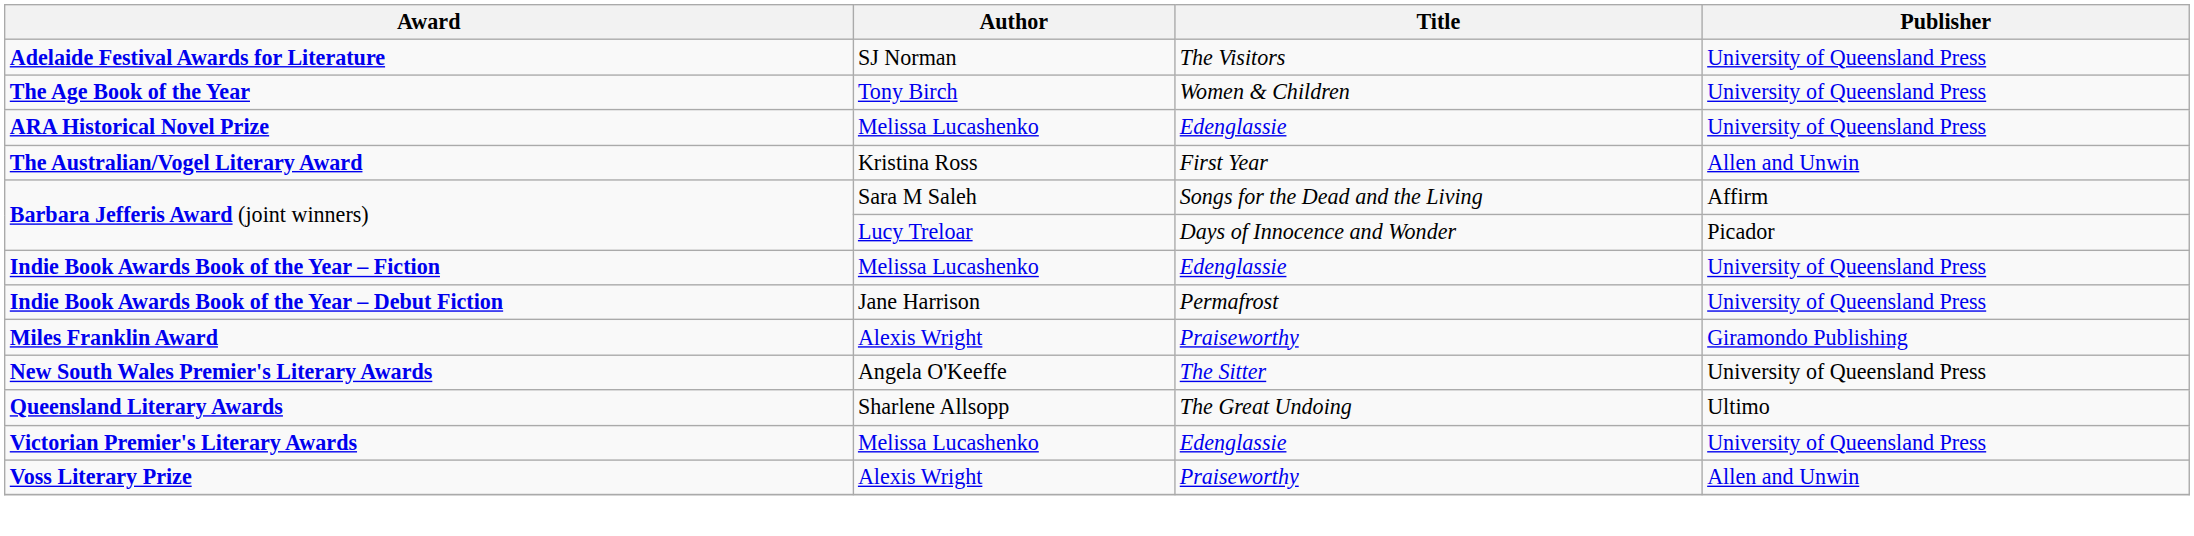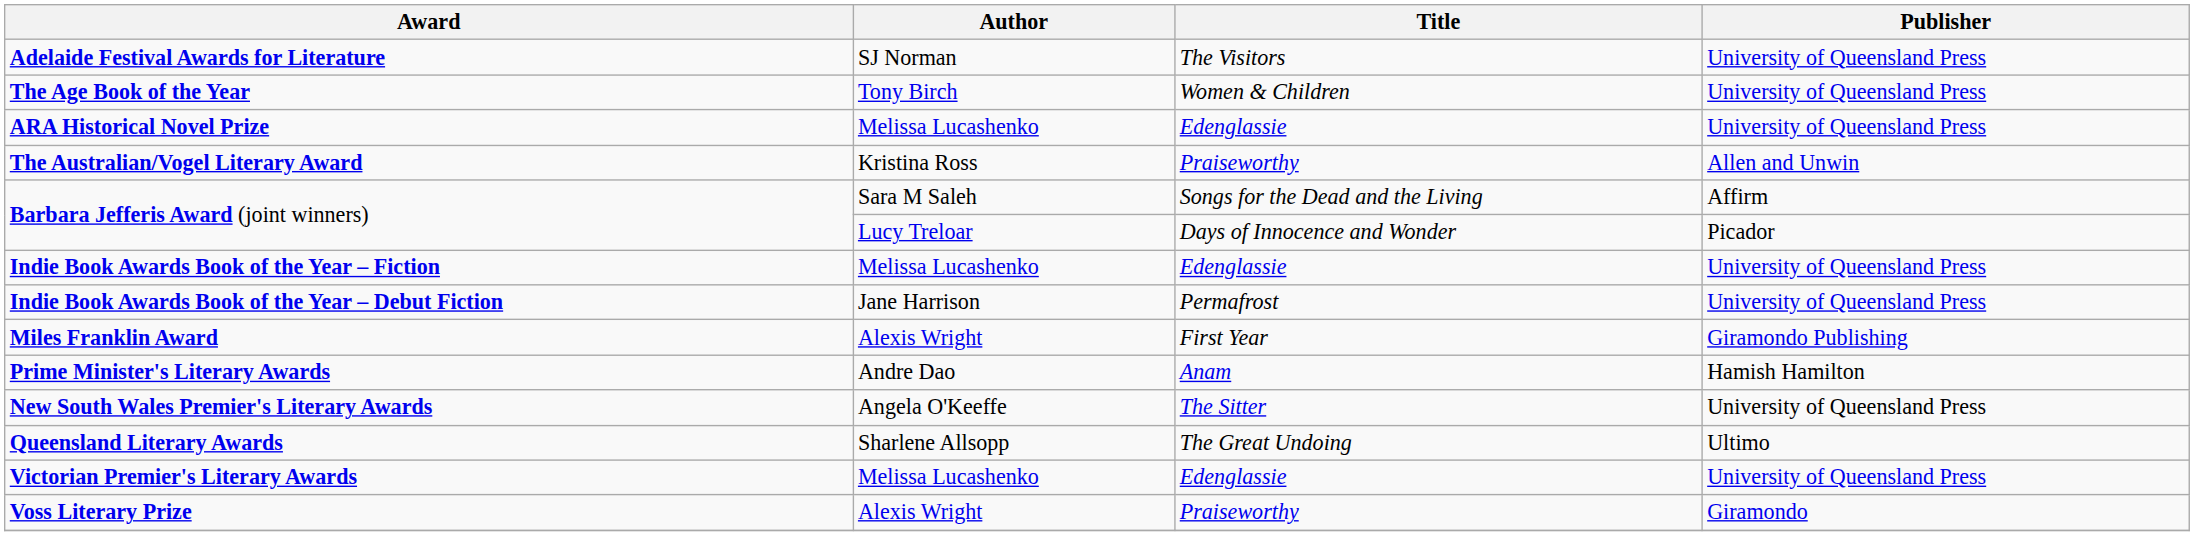 <table class="wikitable" width="100%">
 <tr>
 <th>Award</th>
 <th>Author</th>
 <th>Title</th>
 <th>Publisher</th>
 </tr>
 <tr>
 <td><strong><a href='#'>Adelaide Festival Awards for Literature</a></strong></td>
 <td>SJ Norman</td>
 <td><em>The Visitors</em></td>
 <td><a href='#'>University of Queensland Press</a></td>
 </tr>
 <tr>
 <td><strong><a href='#'>The Age Book of the Year</a></strong></td>
 <td><a href='#'>Tony Birch</a></td>
 <td><em>Women & Children</em></td>
 <td><a href='#'>University of Queensland Press</a></td>
 </tr>
 <tr>
 <td><strong><a href='#'>ARA Historical Novel Prize</a></strong></td>
 <td><a href='#'>Melissa Lucashenko</a></td>
 <td><em><a href='#'>Edenglassie</a></em></td>
 <td><a href='#'>University of Queensland Press</a></td>
 </tr>
 <tr>
 <td><strong><a href='#'>The Australian/Vogel Literary Award</a></strong></td>
 <td>Kristina Ross</td>
-<td><em>First Year</em></td>
+<td><em><a href='#'>Praiseworthy</a></em></td>
 <td><a href='#'>Allen and Unwin</a></td>
 </tr>
 <tr>
 <td rowspan="2"><strong><a href='#'>Barbara Jefferis Award</a></strong> (joint winners)</td>
 <td>Sara M Saleh</td>
 <td><em>Songs for the Dead and the Living</em></td>
 <td>Affirm</td>
 </tr>
 <tr>
 <td><a href='#'>Lucy Treloar</a></td>
 <td><em>Days of Innocence and Wonder</em></td>
 <td>Picador</td>
 </tr>
 <tr>
 <td><strong><a href='#'>Indie Book Awards Book of the Year – Fiction</a></strong></td>
 <td><a href='#'>Melissa Lucashenko</a></td>
 <td><em><a href='#'>Edenglassie</a></em></td>
 <td><a href='#'>University of Queensland Press</a></td>
 </tr>
 <tr>
 <td><strong><a href='#'>Indie Book Awards Book of the Year – Debut Fiction</a></strong></td>
 <td>Jane Harrison</td>
 <td><em>Permafrost</em></td>
 <td><a href='#'>University of Queensland Press</a></td>
 </tr>
 <tr>
 <td><strong><a href='#'>Miles Franklin Award</a></strong></td>
 <td><a href='#'>Alexis Wright</a></td>
-<td><em><a href='#'>Praiseworthy</a></em></td>
+<td><em>First Year</em></td>
 <td><a href='#'>Giramondo Publishing</a></td>
+</tr>
+<tr>
+<td><strong><a href='#'>Prime Minister's Literary Awards</a></strong></td>
+<td>Andre Dao</td>
+<td><em><a href='#'>Anam</a></em></td>
+<td>Hamish Hamilton</td>
 </tr>
 <tr>
 <td><strong><a href='#'>New South Wales Premier's Literary Awards</a></strong></td>
 <td>Angela O'Keeffe</td>
 <td><em><a href='#'>The Sitter</a></em></td>
 <td>University of Queensland Press</td>
 </tr>
 <tr>
 <td><strong><a href='#'>Queensland Literary Awards</a></strong></td>
 <td>Sharlene Allsopp</td>
 <td><em>The Great Undoing</em></td>
 <td>Ultimo</td>
 </tr>
 <tr>
 <td><strong><a href='#'>Victorian Premier's Literary Awards</a></strong></td>
 <td><a href='#'>Melissa Lucashenko</a></td>
 <td><em><a href='#'>Edenglassie</a></em></td>
 <td><a href='#'>University of Queensland Press</a></td>
 </tr>
 <tr>
 <td><strong><a href='#'>Voss Literary Prize</a></strong> </td>
 <td><a href='#'>Alexis Wright</a></td>
 <td><em><a href='#'>Praiseworthy</a></em></td>
-<td><a href='#'>Allen and Unwin</a></td>
+<td><a href='#'>Giramondo</a></td>
 </tr>
 <tr>
 </tr>
 </table>
